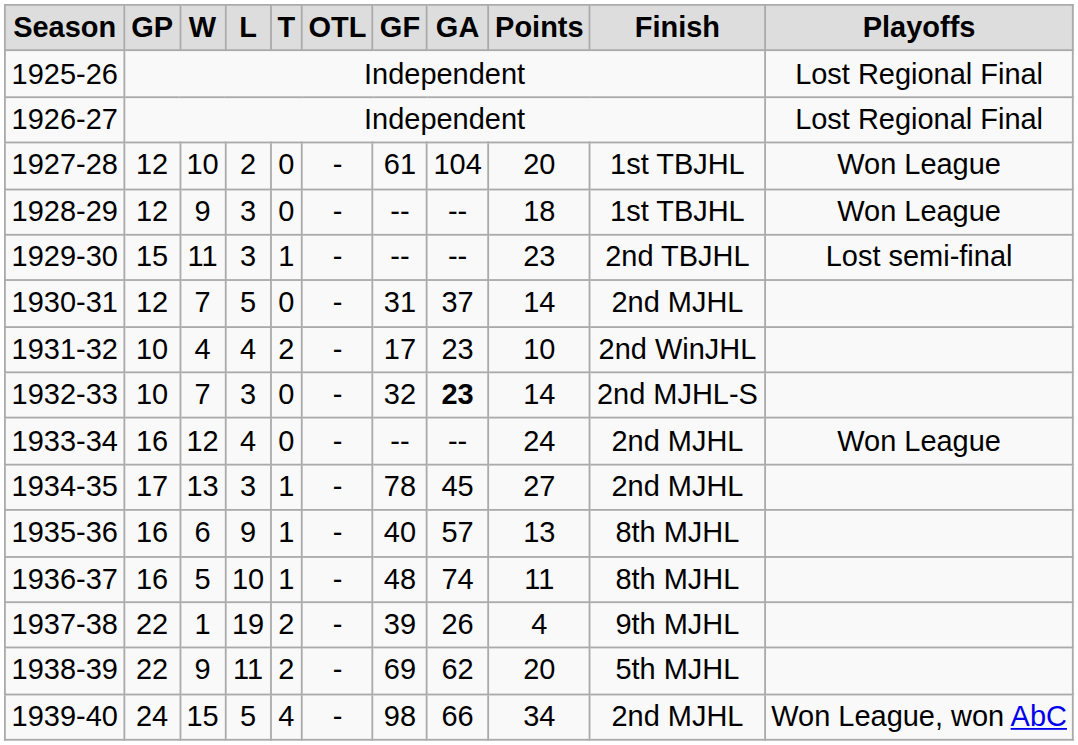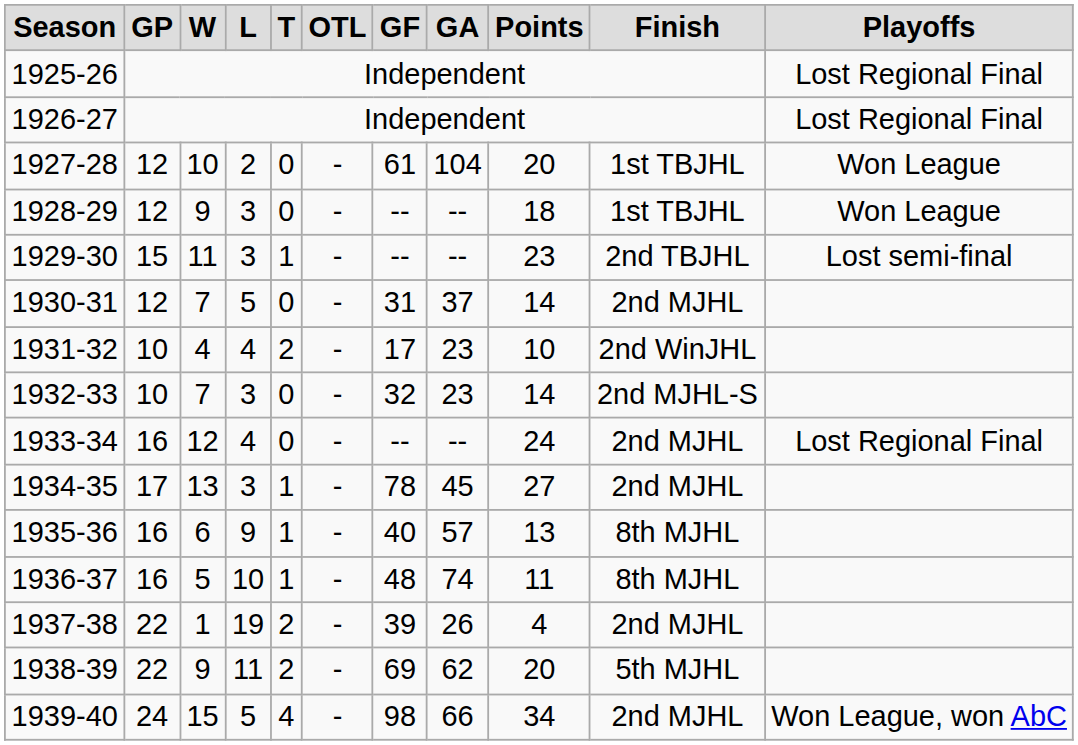 <table class="wikitable">
 <tr align="center"  bgcolor="#dddddd">
 <td><strong>Season</strong></td>
 <td><strong>GP </strong></td>
 <td><strong> W </strong></td>
 <td><strong> L </strong></td>
 <td><strong> T </strong></td>
 <td><strong>OTL</strong></td>
 <td><strong>GF </strong></td>
 <td><strong>GA </strong></td>
 <td><strong>Points</strong></td>
 <td><strong>Finish</strong></td>
 <td><strong>Playoffs</strong></td>
 </tr>
 <tr align="center">
 <td>1925-26</td>
 <td colspan="9">Independent</td>
 <td>Lost Regional Final</td>
 </tr>
 <tr align="center">
 <td>1926-27</td>
 <td colspan="9">Independent</td>
 <td>Lost Regional Final</td>
 </tr>
 <tr align="center">
 <td>1927-28</td>
 <td>12</td>
 <td>10</td>
 <td>2</td>
 <td>0</td>
 <td>-</td>
 <td>61</td>
 <td>104</td>
 <td>20</td>
 <td>1st TBJHL</td>
 <td>Won League</td>
 </tr>
 <tr align="center">
 <td>1928-29</td>
 <td>12</td>
 <td>9</td>
 <td>3</td>
 <td>0</td>
 <td>-</td>
 <td>--</td>
 <td>--</td>
 <td>18</td>
 <td>1st TBJHL</td>
 <td>Won League</td>
 </tr>
 <tr align="center">
 <td>1929-30</td>
 <td>15</td>
 <td>11</td>
 <td>3</td>
 <td>1</td>
 <td>-</td>
 <td>--</td>
 <td>--</td>
 <td>23</td>
 <td>2nd TBJHL</td>
 <td>Lost semi-final</td>
 </tr>
 <tr align="center">
 <td>1930-31</td>
 <td>12</td>
 <td>7</td>
 <td>5</td>
 <td>0</td>
 <td>-</td>
 <td>31</td>
 <td>37</td>
 <td>14</td>
 <td>2nd MJHL</td>
 <td></td>
 </tr>
 <tr align="center">
 <td>1931-32</td>
 <td>10</td>
 <td>4</td>
 <td>4</td>
 <td>2</td>
 <td>-</td>
 <td>17</td>
 <td>23</td>
 <td>10</td>
 <td>2nd WinJHL</td>
 <td></td>
 </tr>
 <tr align="center">
 <td>1932-33</td>
 <td>10</td>
 <td>7</td>
 <td>3</td>
 <td>0</td>
 <td>-</td>
 <td>32</td>
-<td><strong>23</strong></td>
+<td>23</td>
 <td>14</td>
 <td>2nd MJHL-S</td>
 <td></td>
 </tr>
 <tr align="center">
 <td>1933-34</td>
 <td>16</td>
 <td>12</td>
 <td>4</td>
 <td>0</td>
 <td>-</td>
 <td>--</td>
 <td>--</td>
 <td>24</td>
 <td>2nd MJHL</td>
-<td>Won League</td>
+<td>Lost Regional Final</td>
 </tr>
 <tr align="center">
 <td>1934-35</td>
 <td>17</td>
 <td>13</td>
 <td>3</td>
 <td>1</td>
 <td>-</td>
 <td>78</td>
 <td>45</td>
 <td>27</td>
 <td>2nd MJHL</td>
 <td></td>
 </tr>
 <tr align="center">
 <td>1935-36</td>
 <td>16</td>
 <td>6</td>
 <td>9</td>
 <td>1</td>
 <td>-</td>
 <td>40</td>
 <td>57</td>
 <td>13</td>
 <td>8th MJHL</td>
 <td></td>
 </tr>
 <tr align="center">
 <td>1936-37</td>
 <td>16</td>
 <td>5</td>
 <td>10</td>
 <td>1</td>
 <td>-</td>
 <td>48</td>
 <td>74</td>
 <td>11</td>
 <td>8th MJHL</td>
 <td></td>
 </tr>
 <tr align="center">
 <td>1937-38</td>
 <td>22</td>
 <td>1</td>
 <td>19</td>
 <td>2</td>
 <td>-</td>
 <td>39</td>
 <td>26</td>
 <td>4</td>
-<td>9th MJHL</td>
+<td>2nd MJHL</td>
 <td></td>
 </tr>
 <tr align="center">
 <td>1938-39</td>
 <td>22</td>
 <td>9</td>
 <td>11</td>
 <td>2</td>
 <td>-</td>
 <td>69</td>
 <td>62</td>
 <td>20</td>
 <td>5th MJHL</td>
 <td></td>
 </tr>
 <tr align="center">
 <td>1939-40</td>
 <td>24</td>
 <td>15</td>
 <td>5</td>
 <td>4</td>
 <td>-</td>
 <td>98</td>
 <td>66</td>
 <td>34</td>
 <td>2nd MJHL</td>
 <td>Won League, won <a href='#'>AbC</a></td>
 </tr>
 </table>
